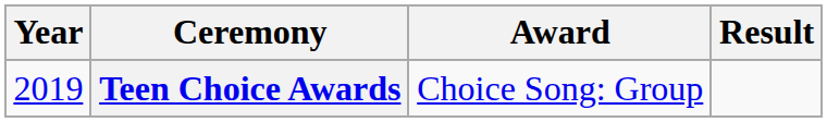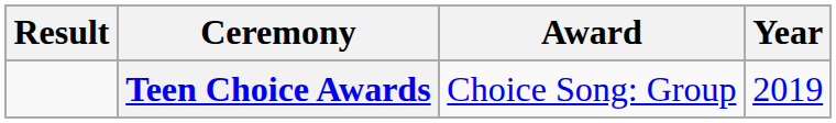 <table class="wikitable plainrowheaders">
 <tr>
-<th>Year</th>
+<th>Result</th>
 <th>Ceremony</th>
 <th>Award</th>
-<th>Result</th>
+<th>Year</th>
 </tr>
 <tr>
-<td><a href='#'>2019</a></td>
+<td></td>
 <th scope="row"><a href='#'>Teen Choice Awards</a></th>
 <td><a href='#'>Choice Song: Group</a></td>
-<td></td>
+<td><a href='#'>2019</a></td>
 </tr>
 </table>
